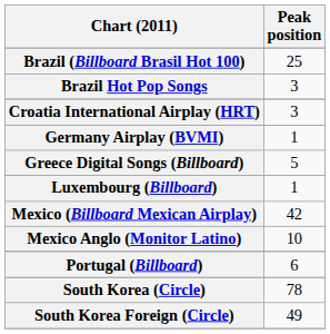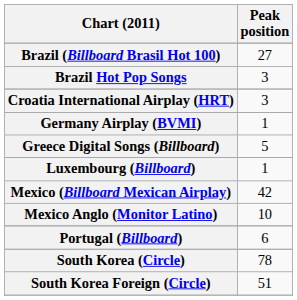 <table class="wikitable plainrowheaders sortable" style="text-align:center">
 <tr>
 <th scope="col">Chart (2011)</th>
 <th scope="col">Peak<br>position</th>
 </tr>
 <tr>
 </tr>
 <tr>
 </tr>
 <tr>
 </tr>
 <tr>
 </tr>
 <tr>
 <th scope="row">Brazil (<a href='#'><em>Billboard</em> Brasil Hot 100</a>)</th>
-<td>25</td>
+<td>27</td>
 </tr>
 <tr>
 <th scope="row">Brazil <a href='#'>Hot Pop Songs</a></th>
 <td>3</td>
 </tr>
 <tr>
 </tr>
 <tr>
 </tr>
 <tr>
 <th scope="row">Croatia International Airplay (<a href='#'>HRT</a>)</th>
 <td>3</td>
 </tr>
 <tr>
 </tr>
 <tr>
 </tr>
 <tr>
 </tr>
 <tr>
 </tr>
 <tr>
 </tr>
 <tr>
 <th scope="row">Germany Airplay (<a href='#'>BVMI</a>)</th>
 <td>1</td>
 </tr>
 <tr>
 <th scope="row">Greece Digital Songs (<em>Billboard</em>)</th>
 <td>5</td>
 </tr>
 <tr>
 </tr>
 <tr>
 </tr>
 <tr>
 </tr>
 <tr>
 </tr>
 <tr>
 </tr>
 <tr>
 <th scope="row">Luxembourg (<em><a href='#'>Billboard</a></em>)</th>
 <td>1</td>
 </tr>
 <tr>
 <th scope="row">Mexico (<a href='#'><em>Billboard</em> Mexican Airplay</a>)</th>
 <td>42</td>
 </tr>
 <tr>
 <th scope="row">Mexico Anglo (<a href='#'>Monitor Latino</a>)</th>
 <td>10</td>
 </tr>
 <tr>
 </tr>
 <tr>
 </tr>
 <tr>
 </tr>
 <tr>
 </tr>
 <tr>
 </tr>
 <tr>
 <th scope="row">Portugal (<em><a href='#'>Billboard</a></em>)</th>
 <td>6</td>
 </tr>
 <tr>
 </tr>
 <tr>
 </tr>
 <tr>
 </tr>
 <tr>
 </tr>
 <tr>
 <th scope="row">South Korea (<a href='#'>Circle</a>)<br></th>
 <td>78</td>
 </tr>
 <tr>
 <th scope="row">South Korea Foreign (<a href='#'>Circle</a>)<br></th>
-<td>49</td>
+<td>51</td>
 </tr>
 <tr>
 </tr>
 <tr>
 </tr>
 <tr>
 </tr>
 <tr>
 </tr>
 <tr>
 </tr>
 <tr>
 </tr>
 <tr>
 </tr>
 <tr>
 </tr>
 <tr>
 </tr>
 <tr>
 </tr>
 <tr>
 </tr>
 <tr>
 </tr>
 <tr>
 </tr>
 </table>
